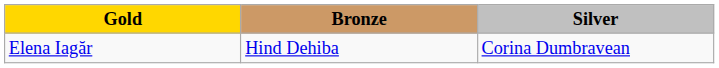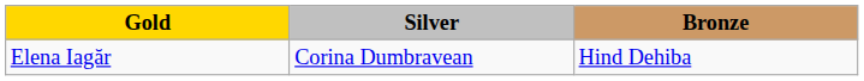 <table class="wikitable" style="text-align:left">
 <tr align="center">
 <td width=200 bgcolor=gold><strong>Gold</strong></td>
+<td width=200 bgcolor=silver><strong>Silver</strong></td>
 <td width=200 bgcolor=CC9966><strong>Bronze</strong></td>
-<td width=200 bgcolor=silver><strong>Silver</strong></td>
 </tr>
 <tr>
 <td><a href='#'>Elena Iagăr</a><br><em></em></td>
+<td><a href='#'>Corina Dumbravean</a><br><em></em></td>
 <td><a href='#'>Hind Dehiba</a><br><em></em></td>
-<td><a href='#'>Corina Dumbravean</a><br><em></em></td>
 </tr>
 </table>
